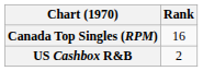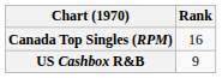 <table class="wikitable sortable plainrowheaders">
 <tr>
 <th>Chart (1970)</th>
 <th>Rank</th>
 </tr>
 <tr>
 <th scope="row">Canada Top Singles (<em>RPM</em>)</th>
 <td style="text-align:center;">16</td>
 </tr>
 <tr>
 <th scope="row">US <em>Cashbox</em> R&B</th>
-<td style="text-align:center;">2</td>
+<td style="text-align:center;">9</td>
 </tr>
 </table>
